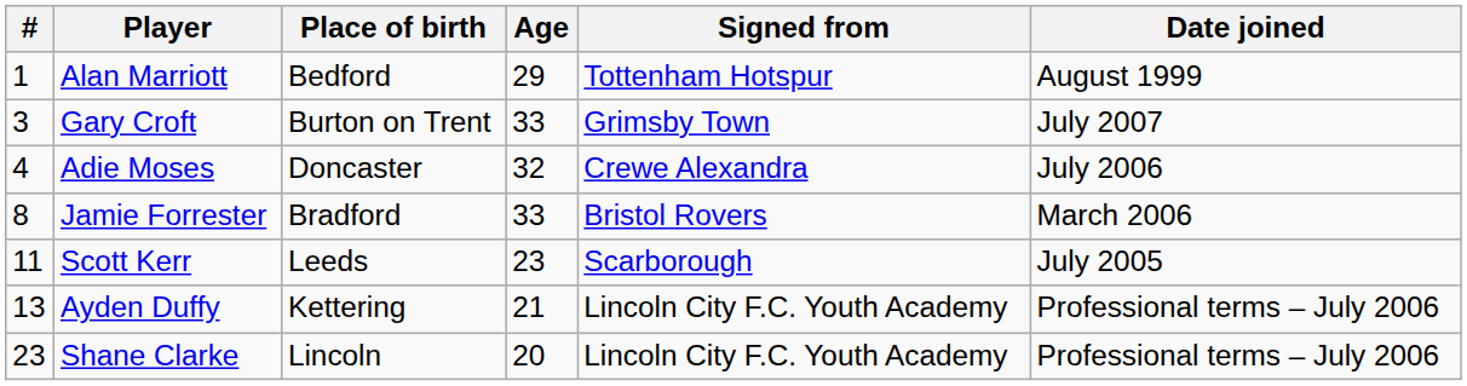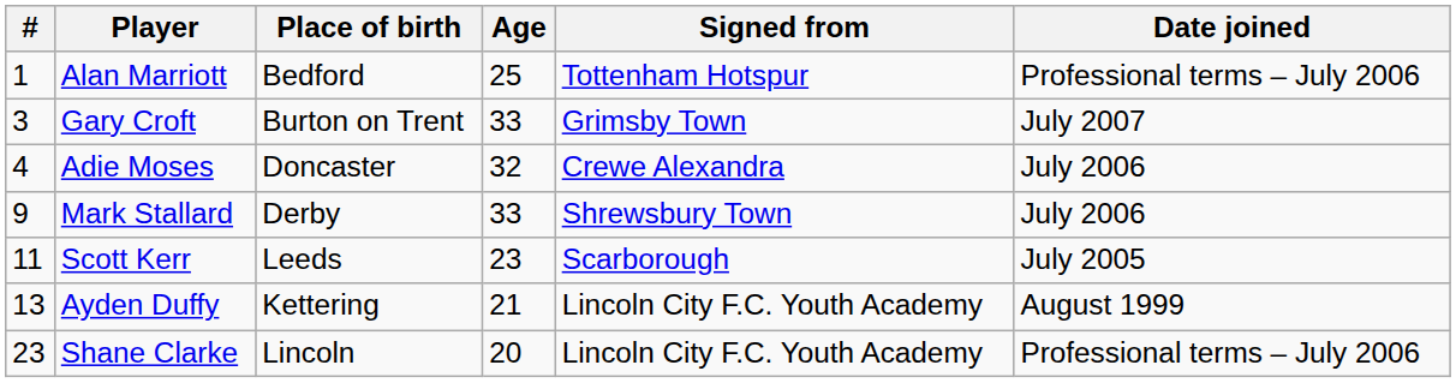 <table class="wikitable" style="text-align:center; width:50%; text-align:left">
 <tr>
 <th>#</th>
 <th>Player</th>
 <th>Place of birth</th>
 <th>Age</th>
 <th>Signed from</th>
 <th>Date joined</th>
 </tr>
 <tr --->
 <td>1</td>
 <td> <a href='#'>Alan Marriott</a></td>
 <td>Bedford</td>
-<td>29</td>
+<td>25</td>
 <td><a href='#'>Tottenham Hotspur</a></td>
-<td>August 1999</td>
+<td>Professional terms – July 2006</td>
 </tr>
 <tr --->
 <td>3</td>
 <td> <a href='#'>Gary Croft</a></td>
 <td>Burton on Trent</td>
 <td>33</td>
 <td><a href='#'>Grimsby Town</a></td>
 <td>July 2007</td>
 </tr>
 <tr --->
 <td>4</td>
 <td> <a href='#'>Adie Moses</a></td>
 <td>Doncaster</td>
 <td>32</td>
 <td><a href='#'>Crewe Alexandra</a></td>
 <td>July 2006</td>
 </tr>
 <tr --->
-<td>8</td>
-<td> <a href='#'>Jamie Forrester</a></td>
-<td>Bradford</td>
+<td>9</td>
+<td> <a href='#'>Mark Stallard</a></td>
+<td>Derby</td>
 <td>33</td>
-<td><a href='#'>Bristol Rovers</a></td>
-<td>March 2006</td>
+<td><a href='#'>Shrewsbury Town</a></td>
+<td>July 2006</td>
 </tr>
 <tr --->
 <td>11</td>
 <td> <a href='#'>Scott Kerr</a></td>
 <td>Leeds</td>
 <td>23</td>
 <td><a href='#'>Scarborough</a></td>
 <td>July 2005</td>
 </tr>
 <tr --->
 <td>13</td>
 <td> <a href='#'>Ayden Duffy</a></td>
 <td>Kettering</td>
 <td>21</td>
 <td>Lincoln City F.C. Youth Academy</td>
-<td>Professional terms – July 2006</td>
+<td>August 1999</td>
 </tr>
 <tr --->
 <td>23</td>
 <td> <a href='#'>Shane Clarke</a></td>
 <td>Lincoln</td>
 <td>20</td>
 <td>Lincoln City F.C. Youth Academy</td>
 <td>Professional terms – July 2006</td>
 </tr>
 </table>
